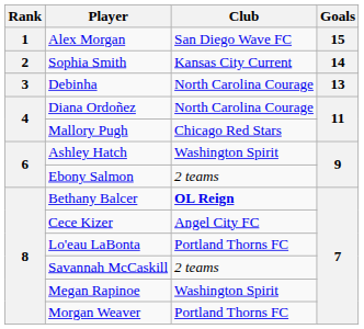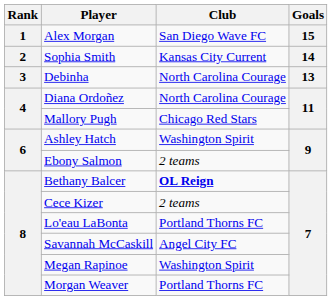 <table class="wikitable" style="text-align: left;">
 <tr>
 <th>Rank</th>
 <th>Player</th>
 <th>Club</th>
 <th>Goals</th>
 </tr>
 <tr>
 <th>1</th>
 <td> <a href='#'>Alex Morgan</a></td>
 <td><a href='#'>San Diego Wave FC</a></td>
 <th>15</th>
 </tr>
 <tr>
 <th>2</th>
 <td> <a href='#'>Sophia Smith</a></td>
 <td><a href='#'>Kansas City Current</a></td>
 <th>14</th>
 </tr>
 <tr>
 <th>3</th>
 <td> <a href='#'>Debinha</a></td>
 <td><a href='#'>North Carolina Courage</a></td>
 <th>13</th>
 </tr>
 <tr>
 <th rowspan=2>4</th>
 <td> <a href='#'>Diana Ordoñez</a></td>
 <td><a href='#'>North Carolina Courage</a></td>
 <th rowspan=2>11</th>
 </tr>
 <tr>
 <td> <a href='#'>Mallory Pugh</a></td>
 <td><a href='#'>Chicago Red Stars</a></td>
 </tr>
 <tr>
 <th rowspan=2>6</th>
 <td> <a href='#'>Ashley Hatch</a></td>
 <td><a href='#'>Washington Spirit</a></td>
 <th rowspan=2>9</th>
 </tr>
 <tr>
 <td> <a href='#'>Ebony Salmon</a></td>
 <td><em>2 teams</em></td>
 </tr>
 <tr>
 <th rowspan=6>8</th>
 <td> <a href='#'>Bethany Balcer</a></td>
 <td><strong><a href='#'>OL Reign</a></strong></td>
 <th rowspan=6>7</th>
 </tr>
 <tr>
 <td> <a href='#'>Cece Kizer</a></td>
-<td><a href='#'>Angel City FC</a></td>
+<td><em>2 teams</em></td>
 </tr>
 <tr>
 <td> <a href='#'>Lo'eau LaBonta</a></td>
 <td><a href='#'>Portland Thorns FC</a></td>
 </tr>
 <tr>
 <td> <a href='#'>Savannah McCaskill</a></td>
-<td><em>2 teams</em></td>
+<td><a href='#'>Angel City FC</a></td>
 </tr>
 <tr>
 <td> <a href='#'>Megan Rapinoe</a></td>
 <td><a href='#'>Washington Spirit</a></td>
 </tr>
 <tr>
 <td> <a href='#'>Morgan Weaver</a></td>
 <td><a href='#'>Portland Thorns FC</a></td>
 </tr>
 </table>
